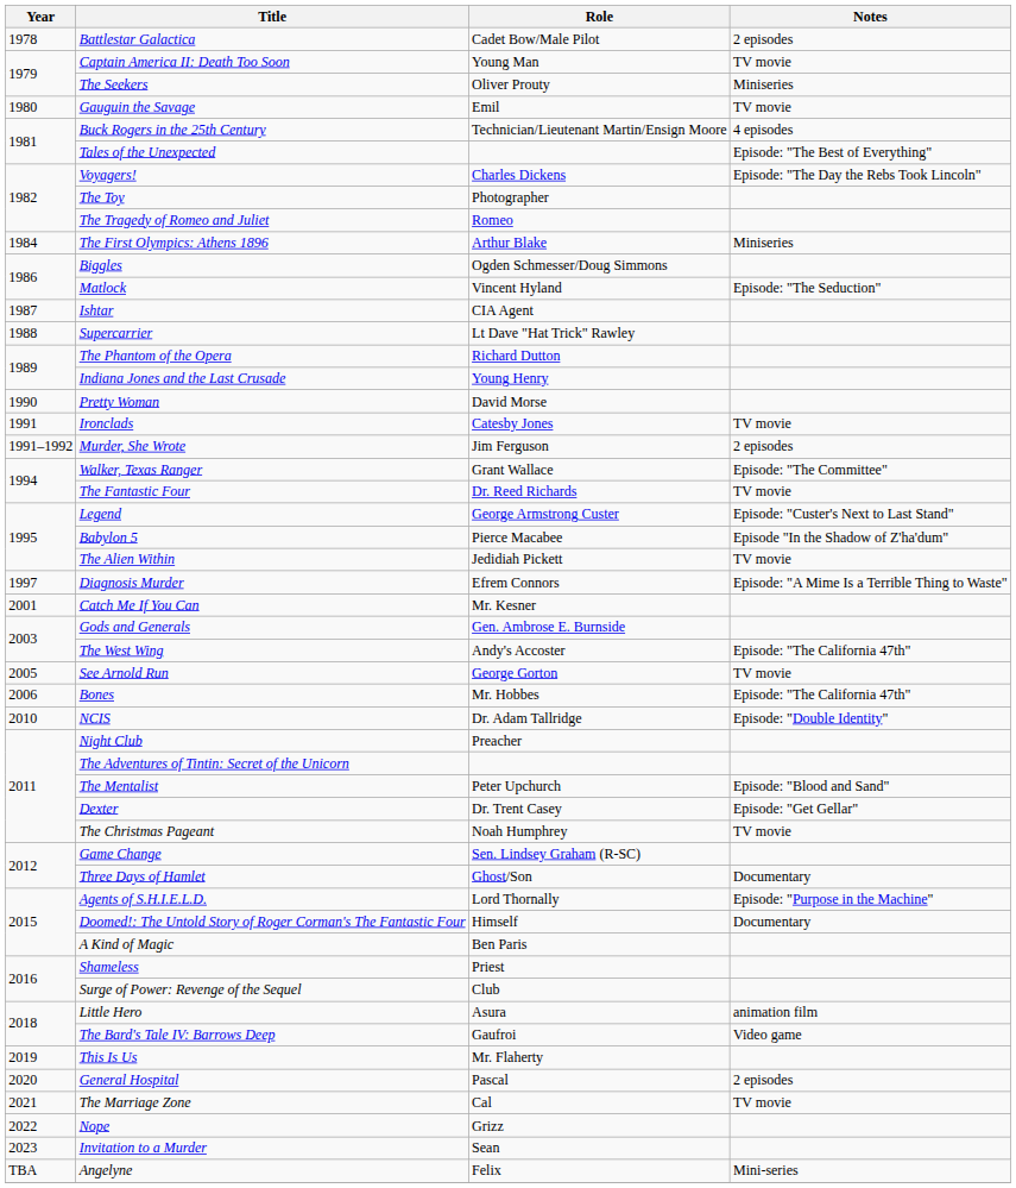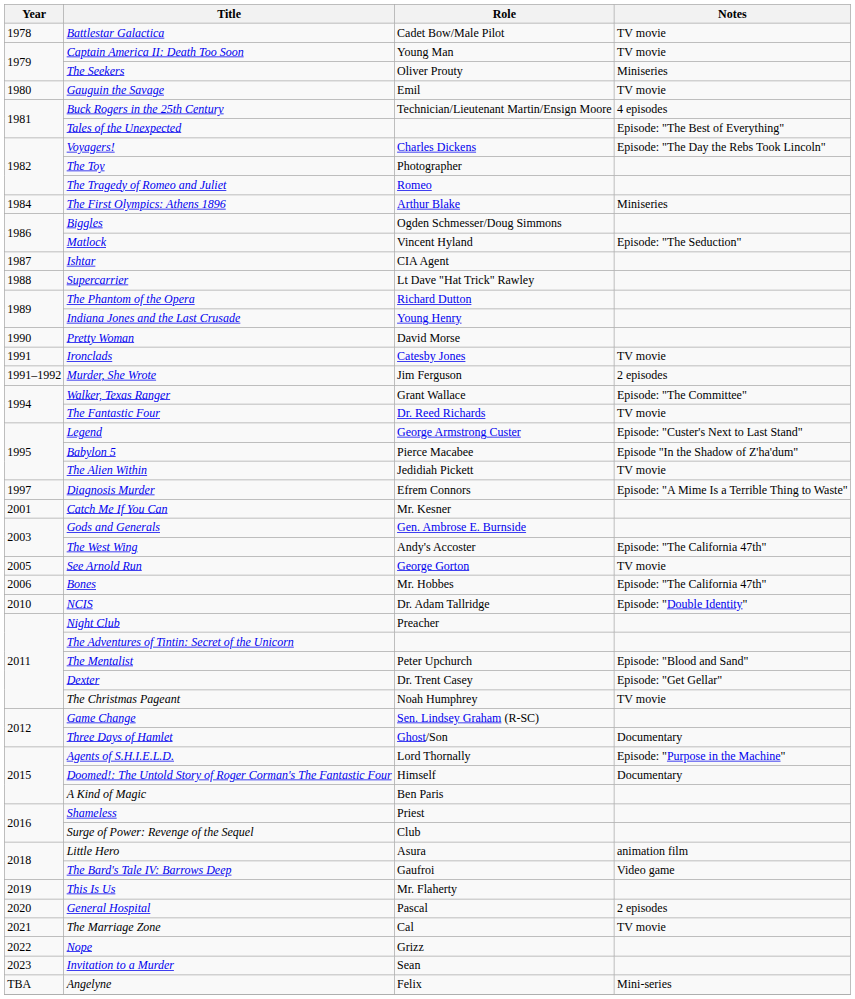 <table class="wikitable sortable">
 <tr>
 <th>Year</th>
 <th>Title</th>
 <th>Role</th>
 <th>Notes</th>
 </tr>
 <tr>
 <td>1978</td>
 <td><em><a href='#'>Battlestar Galactica</a></em></td>
 <td>Cadet Bow/Male Pilot</td>
-<td>2 episodes</td>
+<td>TV movie</td>
 </tr>
 <tr>
 <td rowspan=2>1979</td>
 <td><em><a href='#'>Captain America II: Death Too Soon</a></em></td>
 <td>Young Man</td>
 <td>TV movie</td>
 </tr>
 <tr>
 <td><em><a href='#'>The Seekers</a></em></td>
 <td>Oliver Prouty</td>
 <td>Miniseries</td>
 </tr>
 <tr>
 <td>1980</td>
 <td><em><a href='#'>Gauguin the Savage</a></em></td>
 <td>Emil</td>
 <td>TV movie</td>
 </tr>
 <tr>
 <td rowspan=2>1981</td>
 <td><em><a href='#'>Buck Rogers in the 25th Century</a></em></td>
 <td>Technician/Lieutenant Martin/Ensign Moore</td>
 <td>4 episodes</td>
 </tr>
 <tr>
 <td><em><a href='#'>Tales of the Unexpected</a></em></td>
 <td></td>
 <td>Episode: "The Best of Everything"</td>
 </tr>
 <tr>
 <td rowspan=3>1982</td>
 <td><em><a href='#'>Voyagers!</a></em></td>
 <td><a href='#'>Charles Dickens</a></td>
 <td>Episode: "The Day the Rebs Took Lincoln"</td>
 </tr>
 <tr>
 <td><em><a href='#'>The Toy</a></em></td>
 <td>Photographer</td>
 <td></td>
 </tr>
 <tr>
 <td><em><a href='#'>The Tragedy of Romeo and Juliet</a></em></td>
 <td><a href='#'>Romeo</a></td>
 <td></td>
 </tr>
 <tr>
 <td>1984</td>
 <td><em><a href='#'>The First Olympics: Athens 1896</a></em></td>
 <td><a href='#'>Arthur Blake</a></td>
 <td>Miniseries</td>
 </tr>
 <tr>
 <td rowspan=2>1986</td>
 <td><em><a href='#'>Biggles</a></em></td>
 <td>Ogden Schmesser/Doug Simmons</td>
 <td></td>
 </tr>
 <tr>
 <td><em><a href='#'>Matlock</a></em></td>
 <td>Vincent Hyland</td>
 <td>Episode: "The Seduction"</td>
 </tr>
 <tr>
 <td>1987</td>
 <td><em><a href='#'>Ishtar</a></em></td>
 <td>CIA Agent</td>
 <td></td>
 </tr>
 <tr>
 <td>1988</td>
 <td><em><a href='#'>Supercarrier</a></em></td>
 <td>Lt Dave "Hat Trick" Rawley</td>
 <td></td>
 </tr>
 <tr>
 <td rowspan=2>1989</td>
 <td><em><a href='#'>The Phantom of the Opera</a></em></td>
 <td><a href='#'>Richard Dutton</a></td>
 <td></td>
 </tr>
 <tr>
 <td><em><a href='#'>Indiana Jones and the Last Crusade</a></em></td>
 <td><a href='#'>Young Henry</a></td>
 <td></td>
 </tr>
 <tr>
 <td>1990</td>
 <td><em><a href='#'>Pretty Woman</a></em></td>
 <td>David Morse</td>
 <td></td>
 </tr>
 <tr>
 <td>1991</td>
 <td><em><a href='#'>Ironclads</a></em></td>
 <td><a href='#'>Catesby Jones</a></td>
 <td>TV movie</td>
 </tr>
 <tr>
 <td>1991–1992</td>
 <td><em><a href='#'>Murder, She Wrote</a></em></td>
 <td>Jim Ferguson</td>
 <td>2 episodes</td>
 </tr>
 <tr>
 <td rowspan=2>1994</td>
 <td><em><a href='#'>Walker, Texas Ranger</a></em></td>
 <td>Grant Wallace</td>
 <td>Episode: "The Committee"</td>
 </tr>
 <tr>
 <td><em><a href='#'>The Fantastic Four</a></em></td>
 <td><a href='#'>Dr. Reed Richards</a></td>
 <td>TV movie</td>
 </tr>
 <tr>
 <td rowspan=3>1995</td>
 <td><em><a href='#'>Legend</a></em></td>
 <td><a href='#'>George Armstrong Custer</a></td>
 <td>Episode: "Custer's Next to Last Stand"</td>
 </tr>
 <tr>
 <td><em><a href='#'>Babylon 5</a></em></td>
 <td>Pierce Macabee</td>
 <td>Episode "In the Shadow of Z'ha'dum"</td>
 </tr>
 <tr>
 <td><em><a href='#'>The Alien Within</a></em></td>
 <td>Jedidiah Pickett</td>
 <td>TV movie</td>
 </tr>
 <tr>
 <td>1997</td>
 <td><em><a href='#'>Diagnosis Murder</a></em></td>
 <td>Efrem Connors</td>
 <td>Episode: "A Mime Is a Terrible Thing to Waste"</td>
 </tr>
 <tr>
 <td>2001</td>
 <td><em><a href='#'>Catch Me If You Can</a></em></td>
 <td>Mr. Kesner</td>
 <td></td>
 </tr>
 <tr>
 <td rowspan=2>2003</td>
 <td><em><a href='#'>Gods and Generals</a></em></td>
 <td><a href='#'>Gen. Ambrose E. Burnside</a></td>
 <td></td>
 </tr>
 <tr>
 <td><em><a href='#'>The West Wing</a></em></td>
 <td>Andy's Accoster</td>
 <td>Episode: "The California 47th"</td>
 </tr>
 <tr>
 <td>2005</td>
 <td><em><a href='#'>See Arnold Run</a></em></td>
 <td><a href='#'>George Gorton</a></td>
 <td>TV movie</td>
 </tr>
 <tr>
 <td>2006</td>
 <td><em><a href='#'>Bones</a></em></td>
 <td>Mr. Hobbes</td>
 <td>Episode: "The California 47th"</td>
 </tr>
 <tr>
 <td>2010</td>
 <td><em><a href='#'>NCIS</a></em></td>
 <td>Dr. Adam Tallridge</td>
 <td>Episode: "<a href='#'>Double Identity</a>"</td>
 </tr>
 <tr>
 <td rowspan=5>2011</td>
 <td><em><a href='#'>Night Club</a></em></td>
 <td>Preacher</td>
 <td></td>
 </tr>
 <tr>
 <td><em><a href='#'>The Adventures of Tintin: Secret of the Unicorn</a></em></td>
 <td></td>
 <td></td>
 </tr>
 <tr>
 <td><em><a href='#'>The Mentalist</a></em></td>
 <td>Peter Upchurch</td>
 <td>Episode: "Blood and Sand"</td>
 </tr>
 <tr>
 <td><em><a href='#'>Dexter</a></em></td>
 <td>Dr. Trent Casey</td>
 <td>Episode: "Get Gellar"</td>
 </tr>
 <tr>
 <td><em>The Christmas Pageant</em></td>
 <td>Noah Humphrey</td>
 <td>TV movie</td>
 </tr>
 <tr>
 <td rowspan=2>2012</td>
 <td><em><a href='#'>Game Change</a></em></td>
 <td><a href='#'>Sen. Lindsey Graham</a> (R-SC)</td>
 <td></td>
 </tr>
 <tr>
 <td><em><a href='#'>Three Days of Hamlet</a></em></td>
 <td><a href='#'>Ghost</a>/Son</td>
 <td>Documentary</td>
 </tr>
 <tr>
 <td rowspan=3>2015</td>
 <td><em><a href='#'>Agents of S.H.I.E.L.D.</a></em></td>
 <td>Lord Thornally</td>
 <td>Episode: "<a href='#'>Purpose in the Machine</a>"</td>
 </tr>
 <tr>
 <td><em><a href='#'>Doomed!: The Untold Story of Roger Corman's The Fantastic Four</a></em></td>
 <td>Himself</td>
 <td>Documentary</td>
 </tr>
 <tr>
 <td><em>A Kind of Magic</em></td>
 <td>Ben Paris</td>
 <td></td>
 </tr>
 <tr>
 <td rowspan=2>2016</td>
 <td><em><a href='#'>Shameless</a></em></td>
 <td>Priest</td>
 <td></td>
 </tr>
 <tr>
 <td><em>Surge of Power: Revenge of the Sequel</em></td>
 <td>Club</td>
 <td></td>
 </tr>
 <tr>
 <td rowspan=2>2018</td>
 <td><em>Little Hero</em></td>
 <td>Asura</td>
 <td>animation film</td>
 </tr>
 <tr>
 <td><em><a href='#'>The Bard's Tale IV: Barrows Deep</a></em></td>
 <td>Gaufroi</td>
 <td>Video game</td>
 </tr>
 <tr>
 <td>2019</td>
 <td><em><a href='#'>This Is Us</a></em></td>
 <td>Mr. Flaherty</td>
 <td></td>
 </tr>
 <tr>
 <td>2020</td>
 <td><em><a href='#'>General Hospital</a></em></td>
 <td>Pascal</td>
 <td>2 episodes</td>
 </tr>
 <tr>
 <td>2021</td>
 <td><em>The Marriage Zone</em></td>
 <td>Cal</td>
 <td>TV movie</td>
 </tr>
 <tr>
 <td>2022</td>
 <td><em><a href='#'>Nope</a></em></td>
 <td>Grizz</td>
 <td></td>
 </tr>
 <tr>
 <td>2023</td>
 <td><em><a href='#'>Invitation to a Murder</a></em></td>
 <td>Sean</td>
 <td></td>
 </tr>
 <tr>
 <td>TBA</td>
 <td><em>Angelyne</em></td>
 <td>Felix</td>
 <td>Mini-series</td>
 </tr>
 <tr>
 </tr>
 </table>
